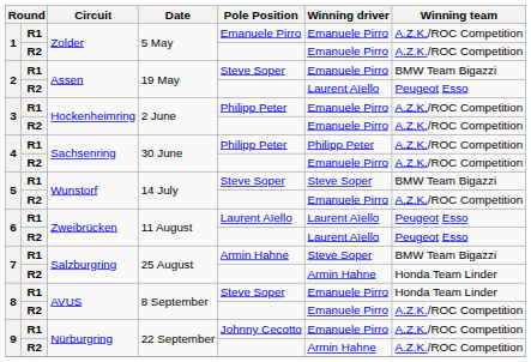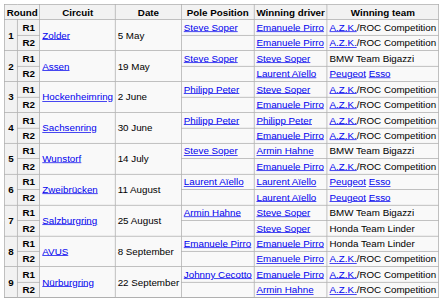 <table class="wikitable" style="font-size: 85%;">
 <tr>
 <th colspan=2>Round</th>
 <th>Circuit</th>
 <th>Date</th>
 <th>Pole Position</th>
 <th>Winning driver</th>
 <th>Winning team</th>
 </tr>
 <tr>
 <th rowspan=2>1</th>
 <th>R1</th>
 <td rowspan=2> <a href='#'>Zolder</a></td>
 <td rowspan=2>5 May</td>
-<td> <a href='#'>Emanuele Pirro</a></td>
+<td> <a href='#'>Steve Soper</a></td>
 <td> <a href='#'>Emanuele Pirro</a></td>
 <td><a href='#'>A.Z.K.</a>/ROC Competition</td>
 </tr>
 <tr>
 <th>R2</th>
 <td></td>
 <td> <a href='#'>Emanuele Pirro</a></td>
 <td><a href='#'>A.Z.K.</a>/ROC Competition</td>
 </tr>
 <tr>
 <th rowspan=2>2</th>
 <th>R1</th>
 <td rowspan=2> <a href='#'>Assen</a></td>
 <td rowspan=2>19 May</td>
 <td> <a href='#'>Steve Soper</a></td>
-<td> <a href='#'>Emanuele Pirro</a></td>
+<td> <a href='#'>Steve Soper</a></td>
 <td>BMW Team Bigazzi</td>
 </tr>
 <tr>
 <th>R2</th>
 <td></td>
 <td> <a href='#'>Laurent Aïello</a></td>
 <td><a href='#'>Peugeot</a> <a href='#'>Esso</a></td>
 </tr>
 <tr>
 <th rowspan=2>3</th>
 <th>R1</th>
 <td rowspan=2> <a href='#'>Hockenheimring</a></td>
 <td rowspan=2>2 June</td>
 <td> <a href='#'>Philipp Peter</a></td>
-<td> <a href='#'>Emanuele Pirro</a></td>
+<td> <a href='#'>Steve Soper</a></td>
 <td><a href='#'>A.Z.K.</a>/ROC Competition</td>
 </tr>
 <tr>
 <th>R2</th>
 <td></td>
 <td> <a href='#'>Emanuele Pirro</a></td>
 <td><a href='#'>A.Z.K.</a>/ROC Competition</td>
 </tr>
 <tr>
 <th rowspan=2>4</th>
 <th>R1</th>
 <td rowspan=2> <a href='#'>Sachsenring</a></td>
 <td rowspan=2>30 June</td>
 <td> <a href='#'>Philipp Peter</a></td>
 <td> <a href='#'>Philipp Peter</a></td>
 <td><a href='#'>A.Z.K.</a>/ROC Competition</td>
 </tr>
 <tr>
 <th>R2</th>
 <td></td>
 <td> <a href='#'>Emanuele Pirro</a></td>
 <td><a href='#'>A.Z.K.</a>/ROC Competition</td>
 </tr>
 <tr>
 <th rowspan=2>5</th>
 <th>R1</th>
 <td rowspan=2> <a href='#'>Wunstorf</a></td>
 <td rowspan=2>14 July</td>
 <td> <a href='#'>Steve Soper</a></td>
-<td> <a href='#'>Steve Soper</a></td>
+<td> <a href='#'>Armin Hahne</a></td>
 <td>BMW Team Bigazzi</td>
 </tr>
 <tr>
 <th>R2</th>
 <td></td>
 <td> <a href='#'>Emanuele Pirro</a></td>
 <td><a href='#'>A.Z.K.</a>/ROC Competition</td>
 </tr>
 <tr>
 <th rowspan=2>6</th>
 <th>R1</th>
 <td rowspan=2> <a href='#'>Zweibrücken</a></td>
 <td rowspan=2>11 August</td>
 <td> <a href='#'>Laurent Aïello</a></td>
 <td> <a href='#'>Laurent Aïello</a></td>
 <td><a href='#'>Peugeot</a> <a href='#'>Esso</a></td>
 </tr>
 <tr>
 <th>R2</th>
 <td></td>
 <td> <a href='#'>Laurent Aïello</a></td>
 <td><a href='#'>Peugeot</a> <a href='#'>Esso</a></td>
 </tr>
 <tr>
 <th rowspan=2>7</th>
 <th>R1</th>
 <td rowspan=2> <a href='#'>Salzburgring</a></td>
 <td rowspan=2>25 August</td>
 <td> <a href='#'>Armin Hahne</a></td>
 <td> <a href='#'>Steve Soper</a></td>
 <td>BMW Team Bigazzi</td>
 </tr>
 <tr>
 <th>R2</th>
 <td></td>
-<td> <a href='#'>Armin Hahne</a></td>
+<td> <a href='#'>Steve Soper</a></td>
 <td>Honda Team Linder</td>
 </tr>
 <tr>
 <th rowspan=2>8</th>
 <th>R1</th>
 <td rowspan=2> <a href='#'>AVUS</a></td>
 <td rowspan=2>8 September</td>
-<td> <a href='#'>Steve Soper</a></td>
+<td> <a href='#'>Emanuele Pirro</a></td>
 <td> <a href='#'>Emanuele Pirro</a></td>
 <td>Honda Team Linder</td>
 </tr>
 <tr>
 <th>R2</th>
 <td></td>
 <td> <a href='#'>Emanuele Pirro</a></td>
 <td><a href='#'>A.Z.K.</a>/ROC Competition</td>
 </tr>
 <tr>
 <th rowspan=2>9</th>
 <th>R1</th>
 <td rowspan=2> <a href='#'>Nürburgring</a></td>
 <td rowspan=2>22 September</td>
 <td> <a href='#'>Johnny Cecotto</a></td>
 <td> <a href='#'>Emanuele Pirro</a></td>
 <td><a href='#'>A.Z.K.</a>/ROC Competition</td>
 </tr>
 <tr>
 <th>R2</th>
 <td></td>
 <td> <a href='#'>Armin Hahne</a></td>
 <td><a href='#'>A.Z.K.</a>/ROC Competition</td>
 </tr>
 <tr>
 </tr>
 </table>
